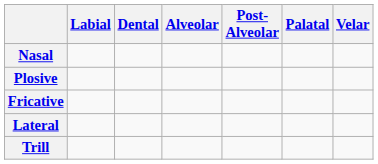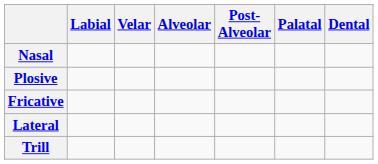 <table class="wikitable" style="text-align:center;">
 <tr>
 <th></th>
 <th><a href='#'>Labial</a></th>
-<th><a href='#'>Dental</a></th>
+<th><a href='#'>Velar</a></th>
 <th><a href='#'>Alveolar</a></th>
 <th><a href='#'>Post-<br>Alveolar</a></th>
 <th><a href='#'>Palatal</a></th>
-<th><a href='#'>Velar</a></th>
+<th><a href='#'>Dental</a></th>
 </tr>
 <tr>
 <th><a href='#'>Nasal</a></th>
 <td></td>
 <td></td>
 <td></td>
 <td></td>
 <td> </td>
 <td></td>
 </tr>
 <tr>
 <th><a href='#'>Plosive</a></th>
 <td></td>
 <td></td>
 <td></td>
 <td></td>
 <td></td>
 <td></td>
 </tr>
 <tr>
 <th><a href='#'>Fricative</a></th>
 <td> </td>
 <td> </td>
 <td></td>
 <td> </td>
 <td> </td>
 <td> </td>
 </tr>
 <tr>
 <th><a href='#'>Lateral</a></th>
 <td></td>
 <td></td>
 <td></td>
 <td></td>
 <td> </td>
 <td></td>
 </tr>
 <tr>
 <th><a href='#'>Trill</a></th>
 <td></td>
 <td></td>
 <td></td>
 <td></td>
 <td></td>
 <td></td>
 </tr>
 </table>
